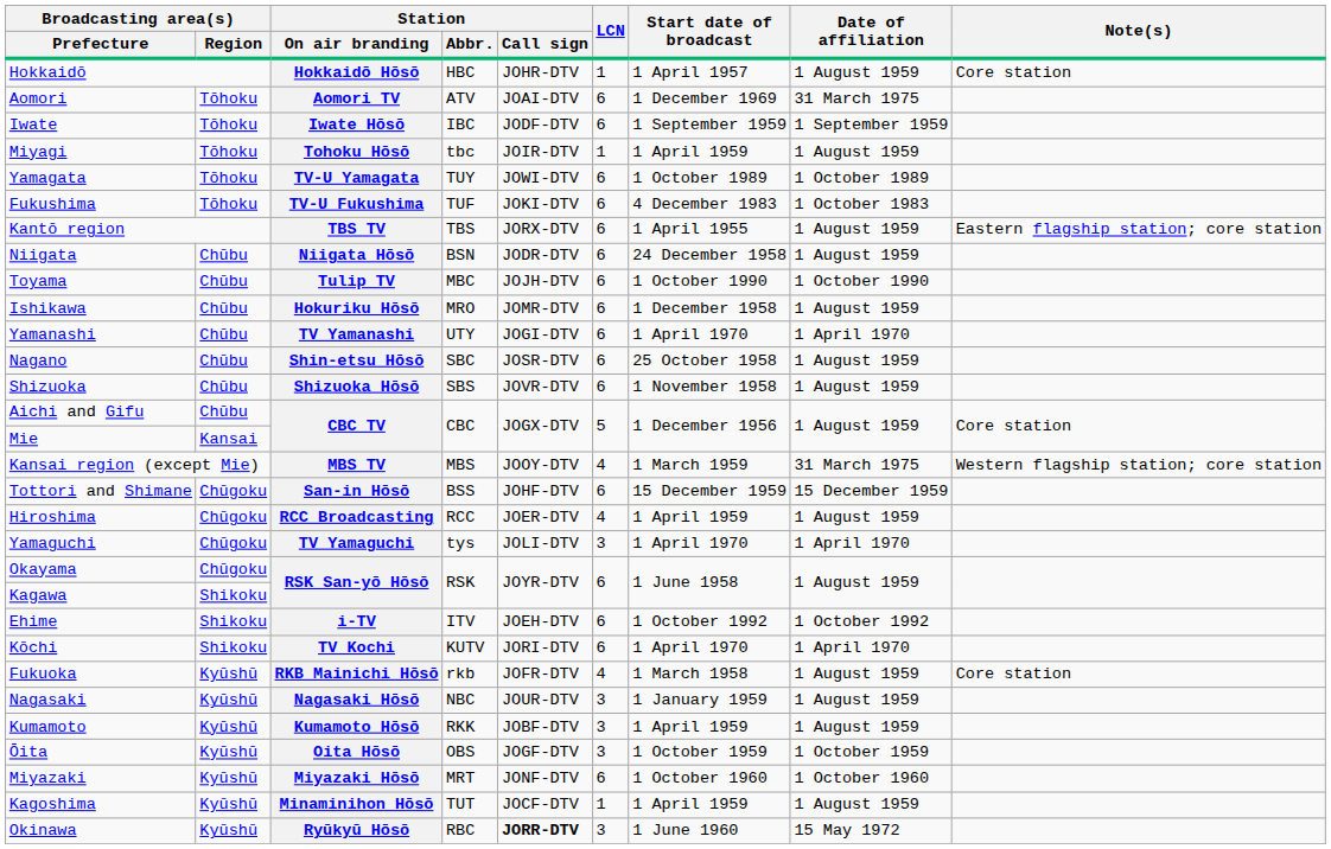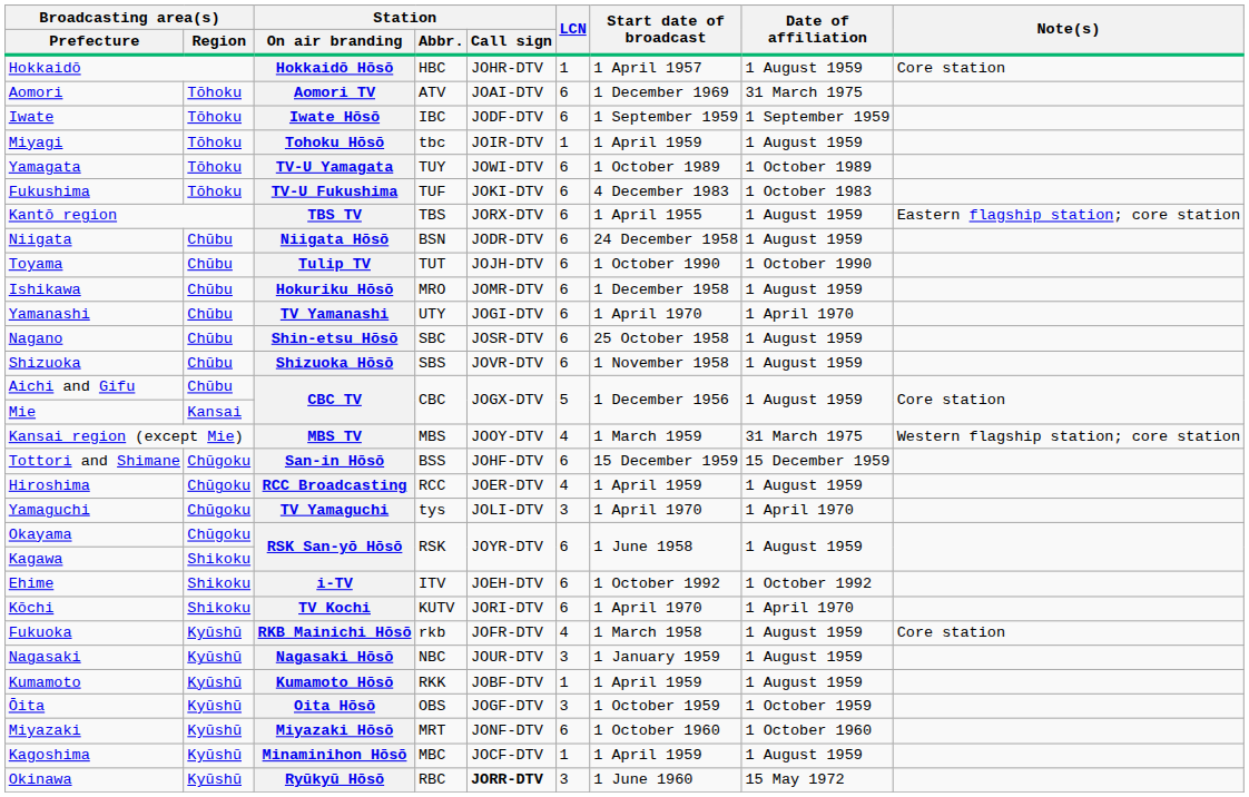 <table class="wikitable sortable">
 <tr>
 <th colspan="2">Broadcasting area(s)</th>
 <th colspan="3">Station</th>
 <th rowspan="2" style="border-bottom:3px solid #00B66E;"><a href='#'>LCN</a></th>
 <th rowspan="2" style="border-bottom:3px solid #00B66E;">Start date of<br>broadcast</th>
 <th rowspan="2" style="border-bottom:3px solid #00B66E;">Date of<br>affiliation</th>
 <th rowspan="2" style="border-bottom:3px solid #00B66E;">Note(s)</th>
 </tr>
 <tr>
 <th style="border-bottom:3px solid #00B66E;">Prefecture</th>
 <th style="border-bottom:3px solid #00B66E;">Region</th>
 <th style="border-bottom:3px solid #00B66E;">On air branding</th>
 <th style="border-bottom:3px solid #00B66E;">Abbr.</th>
 <th style="border-bottom:3px solid #00B66E;">Call sign</th>
 </tr>
 <tr>
 <td colspan="2"><a href='#'>Hokkaidō</a></td>
 <th><a href='#'>Hokkaidō Hōsō</a></th>
 <td>HBC</td>
 <td>JOHR-DTV</td>
 <td>1</td>
 <td>1 April 1957</td>
 <td>1 August 1959</td>
 <td>Core station</td>
 </tr>
 <tr>
 <td><a href='#'>Aomori</a></td>
 <td><a href='#'>Tōhoku</a></td>
 <th><a href='#'>Aomori TV</a></th>
 <td>ATV</td>
 <td>JOAI-DTV</td>
 <td>6</td>
 <td>1 December 1969</td>
 <td>31 March 1975</td>
 <td></td>
 </tr>
 <tr>
 <td><a href='#'>Iwate</a></td>
 <td><a href='#'>Tōhoku</a></td>
 <th><a href='#'>Iwate Hōsō</a></th>
 <td>IBC</td>
 <td>JODF-DTV</td>
 <td>6</td>
 <td>1 September 1959</td>
 <td>1 September 1959</td>
 <td></td>
 </tr>
 <tr>
 <td><a href='#'>Miyagi</a></td>
 <td><a href='#'>Tōhoku</a></td>
 <th><a href='#'>Tohoku Hōsō</a></th>
 <td>tbc</td>
 <td>JOIR-DTV</td>
 <td>1</td>
 <td>1 April 1959</td>
 <td>1 August 1959</td>
 <td></td>
 </tr>
 <tr>
 <td><a href='#'>Yamagata</a></td>
 <td><a href='#'>Tōhoku</a></td>
 <th><a href='#'>TV-U Yamagata</a></th>
 <td>TUY</td>
 <td>JOWI-DTV</td>
 <td>6</td>
 <td>1 October 1989</td>
 <td>1 October 1989</td>
 <td></td>
 </tr>
 <tr>
 <td><a href='#'>Fukushima</a></td>
 <td><a href='#'>Tōhoku</a></td>
 <th><a href='#'>TV-U Fukushima</a></th>
 <td>TUF</td>
 <td>JOKI-DTV</td>
 <td>6</td>
 <td>4 December 1983</td>
 <td>1 October 1983</td>
 <td></td>
 </tr>
 <tr>
 <td colspan="2"><a href='#'>Kantō region</a></td>
 <th><a href='#'>TBS TV</a></th>
 <td>TBS</td>
 <td>JORX-DTV</td>
 <td>6</td>
 <td>1 April 1955</td>
 <td>1 August 1959</td>
 <td>Eastern <a href='#'>flagship station</a>; core station</td>
 </tr>
 <tr>
 <td><a href='#'>Niigata</a></td>
 <td><a href='#'>Chūbu</a></td>
 <th><a href='#'>Niigata Hōsō</a></th>
 <td>BSN</td>
 <td>JODR-DTV</td>
 <td>6</td>
 <td>24 December 1958</td>
 <td>1 August 1959</td>
 <td></td>
 </tr>
 <tr>
 <td><a href='#'>Toyama</a></td>
 <td><a href='#'>Chūbu</a></td>
 <th><a href='#'>Tulip TV</a></th>
-<td>MBC</td>
+<td>TUT</td>
 <td>JOJH-DTV</td>
 <td>6</td>
 <td>1 October 1990</td>
 <td>1 October 1990</td>
 <td></td>
 </tr>
 <tr>
 <td><a href='#'>Ishikawa</a></td>
 <td><a href='#'>Chūbu</a></td>
 <th><a href='#'>Hokuriku Hōsō</a></th>
 <td>MRO</td>
 <td>JOMR-DTV</td>
 <td>6</td>
 <td>1 December 1958</td>
 <td>1 August 1959</td>
 <td></td>
 </tr>
 <tr>
 <td><a href='#'>Yamanashi</a></td>
 <td><a href='#'>Chūbu</a></td>
 <th><a href='#'>TV Yamanashi</a></th>
 <td>UTY</td>
 <td>JOGI-DTV</td>
 <td>6</td>
 <td>1 April 1970</td>
 <td>1 April 1970</td>
 <td></td>
 </tr>
 <tr>
 <td><a href='#'>Nagano</a></td>
 <td><a href='#'>Chūbu</a></td>
 <th><a href='#'>Shin-etsu Hōsō</a></th>
 <td>SBC</td>
 <td>JOSR-DTV</td>
 <td>6</td>
 <td>25 October 1958</td>
 <td>1 August 1959</td>
 <td></td>
 </tr>
 <tr>
 <td><a href='#'>Shizuoka</a></td>
 <td><a href='#'>Chūbu</a></td>
 <th><a href='#'>Shizuoka Hōsō</a></th>
 <td>SBS</td>
 <td>JOVR-DTV</td>
 <td>6</td>
 <td>1 November 1958</td>
 <td>1 August 1959</td>
 <td></td>
 </tr>
 <tr>
 <td><a href='#'>Aichi</a> and <a href='#'>Gifu</a></td>
 <td><a href='#'>Chūbu</a></td>
 <th rowspan="2"><a href='#'>CBC TV</a></th>
 <td rowspan="2">CBC</td>
 <td rowspan="2">JOGX-DTV</td>
 <td rowspan="2">5</td>
 <td rowspan="2">1 December 1956</td>
 <td rowspan="2">1 August 1959</td>
 <td rowspan="2">Core station</td>
 </tr>
 <tr>
 <td><a href='#'>Mie</a></td>
 <td><a href='#'>Kansai</a></td>
 </tr>
 <tr>
 <td colspan="2"><a href='#'>Kansai region</a> (except <a href='#'>Mie</a>)</td>
 <th><a href='#'>MBS TV</a></th>
 <td>MBS</td>
 <td>JOOY-DTV</td>
 <td>4</td>
 <td>1 March 1959</td>
 <td>31 March 1975</td>
 <td>Western flagship station; core station</td>
 </tr>
 <tr>
 <td><a href='#'>Tottori</a> and <a href='#'>Shimane</a></td>
 <td><a href='#'>Chūgoku</a></td>
 <th><a href='#'>San-in Hōsō</a></th>
 <td>BSS</td>
 <td>JOHF-DTV</td>
 <td>6</td>
 <td>15 December 1959</td>
 <td>15 December 1959</td>
 <td></td>
 </tr>
 <tr>
 <td><a href='#'>Hiroshima</a></td>
 <td><a href='#'>Chūgoku</a></td>
 <th><a href='#'>RCC Broadcasting</a></th>
 <td>RCC</td>
 <td>JOER-DTV</td>
 <td>4</td>
 <td>1 April 1959</td>
 <td>1 August 1959</td>
 <td></td>
 </tr>
 <tr>
 <td><a href='#'>Yamaguchi</a></td>
 <td><a href='#'>Chūgoku</a></td>
 <th><a href='#'>TV Yamaguchi</a></th>
 <td>tys</td>
 <td>JOLI-DTV</td>
 <td>3</td>
 <td>1 April 1970</td>
 <td>1 April 1970</td>
 <td></td>
 </tr>
 <tr>
 <td><a href='#'>Okayama</a></td>
 <td><a href='#'>Chūgoku</a></td>
 <th rowspan="2"><a href='#'>RSK San-yō Hōsō</a></th>
 <td rowspan="2">RSK</td>
 <td rowspan="2">JOYR-DTV</td>
 <td rowspan="2">6</td>
 <td rowspan="2">1 June 1958</td>
 <td rowspan="2">1 August 1959</td>
 <td rowspan="2"></td>
 </tr>
 <tr>
 <td><a href='#'>Kagawa</a></td>
 <td><a href='#'>Shikoku</a></td>
 </tr>
 <tr>
 <td><a href='#'>Ehime</a></td>
 <td><a href='#'>Shikoku</a></td>
 <th><a href='#'>i-TV</a></th>
 <td>ITV</td>
 <td>JOEH-DTV</td>
 <td>6</td>
 <td>1 October 1992</td>
 <td>1 October 1992</td>
 <td></td>
 </tr>
 <tr>
 <td><a href='#'>Kōchi</a></td>
 <td><a href='#'>Shikoku</a></td>
 <th><a href='#'>TV Kochi</a></th>
 <td>KUTV</td>
 <td>JORI-DTV</td>
 <td>6</td>
 <td>1 April 1970</td>
 <td>1 April 1970</td>
 <td></td>
 </tr>
 <tr>
 <td><a href='#'>Fukuoka</a></td>
 <td><a href='#'>Kyūshū</a></td>
 <th><a href='#'>RKB Mainichi Hōsō</a></th>
 <td>rkb</td>
 <td>JOFR-DTV</td>
 <td>4</td>
 <td>1 March 1958</td>
 <td>1 August 1959</td>
 <td>Core station</td>
 </tr>
 <tr>
 <td><a href='#'>Nagasaki</a></td>
 <td><a href='#'>Kyūshū</a></td>
 <th><a href='#'>Nagasaki Hōsō</a></th>
 <td>NBC</td>
 <td>JOUR-DTV</td>
 <td>3</td>
 <td>1 January 1959</td>
 <td>1 August 1959</td>
 <td></td>
 </tr>
 <tr>
 <td><a href='#'>Kumamoto</a></td>
 <td><a href='#'>Kyūshū</a></td>
 <th><a href='#'>Kumamoto Hōsō</a></th>
 <td>RKK</td>
 <td>JOBF-DTV</td>
-<td>3</td>
+<td>1</td>
 <td>1 April 1959</td>
 <td>1 August 1959</td>
 <td></td>
 </tr>
 <tr>
 <td><a href='#'>Ōita</a></td>
 <td><a href='#'>Kyūshū</a></td>
 <th><a href='#'>Oita Hōsō</a></th>
 <td>OBS</td>
 <td>JOGF-DTV</td>
 <td>3</td>
 <td>1 October 1959</td>
 <td>1 October 1959</td>
 <td></td>
 </tr>
 <tr>
 <td><a href='#'>Miyazaki</a></td>
 <td><a href='#'>Kyūshū</a></td>
 <th><a href='#'>Miyazaki Hōsō</a></th>
 <td>MRT</td>
 <td>JONF-DTV</td>
 <td>6</td>
 <td>1 October 1960</td>
 <td>1 October 1960</td>
 <td></td>
 </tr>
 <tr>
 <td><a href='#'>Kagoshima</a></td>
 <td><a href='#'>Kyūshū</a></td>
 <th><a href='#'>Minaminihon Hōsō</a></th>
-<td>TUT</td>
+<td>MBC</td>
 <td>JOCF-DTV</td>
 <td>1</td>
 <td>1 April 1959</td>
 <td>1 August 1959</td>
 <td></td>
 </tr>
 <tr>
 <td><a href='#'>Okinawa</a></td>
 <td><a href='#'>Kyūshū</a></td>
 <th><a href='#'>Ryūkyū Hōsō</a></th>
 <td>RBC</td>
 <td><strong>JORR-DTV</strong></td>
 <td>3</td>
 <td>1 June 1960</td>
 <td>15 May 1972</td>
 <td><br></td>
 </tr>
 </table>
